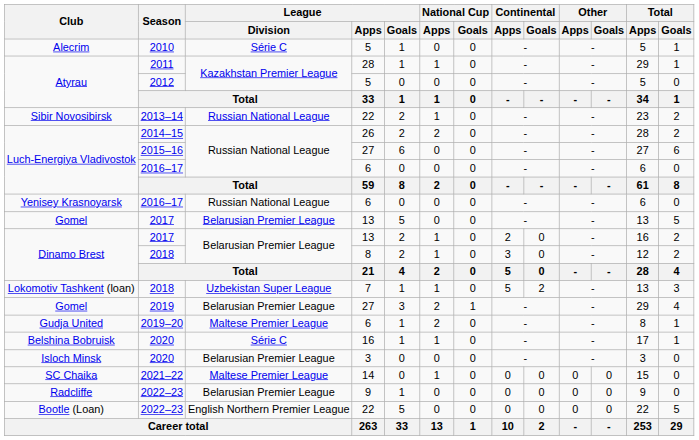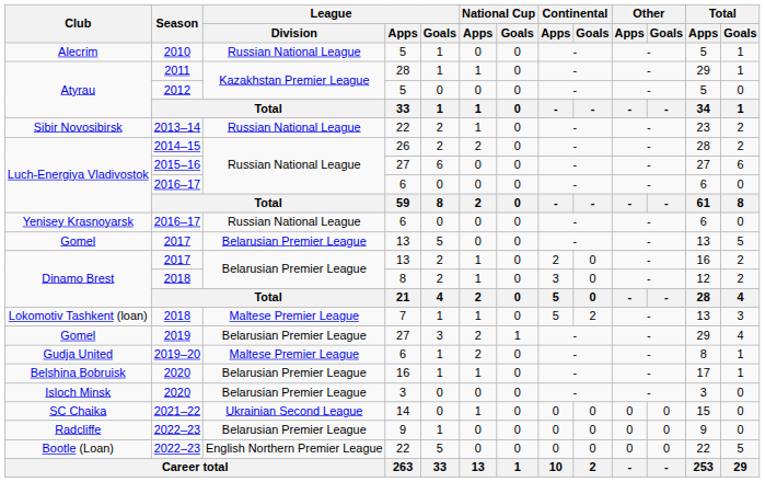 <table class="wikitable" style="text-align: center;">
 <tr>
 <th rowspan="2">Club</th>
 <th rowspan="2">Season</th>
 <th colspan="3">League</th>
 <th colspan="2">National Cup</th>
 <th colspan="2">Continental</th>
 <th colspan="2">Other</th>
 <th colspan="2">Total</th>
 </tr>
 <tr>
 <th>Division</th>
 <th>Apps</th>
 <th>Goals</th>
 <th>Apps</th>
 <th>Goals</th>
 <th>Apps</th>
 <th>Goals</th>
 <th>Apps</th>
 <th>Goals</th>
 <th>Apps</th>
 <th>Goals</th>
 </tr>
 <tr>
 <td><a href='#'>Alecrim</a></td>
 <td><a href='#'>2010</a></td>
-<td><a href='#'>Série C</a></td>
+<td><a href='#'>Russian National League</a></td>
 <td>5</td>
 <td>1</td>
 <td>0</td>
 <td>0</td>
 <td colspan="2">-</td>
 <td colspan="2">-</td>
 <td>5</td>
 <td>1</td>
 </tr>
 <tr>
 <td rowspan="3"><a href='#'>Atyrau</a></td>
 <td><a href='#'>2011</a></td>
 <td rowspan="2"><a href='#'>Kazakhstan Premier League</a></td>
 <td>28</td>
 <td>1</td>
 <td>1</td>
 <td>0</td>
 <td colspan="2">-</td>
 <td colspan="2">-</td>
 <td>29</td>
 <td>1</td>
 </tr>
 <tr>
 <td><a href='#'>2012</a></td>
 <td>5</td>
 <td>0</td>
 <td>0</td>
 <td>0</td>
 <td colspan="2">-</td>
 <td colspan="2">-</td>
 <td>5</td>
 <td>0</td>
 </tr>
 <tr>
 <th colspan="2">Total</th>
 <th>33</th>
 <th>1</th>
 <th>1</th>
 <th>0</th>
 <th>-</th>
 <th>-</th>
 <th>-</th>
 <th>-</th>
 <th>34</th>
 <th>1</th>
 </tr>
 <tr>
 <td><a href='#'>Sibir Novosibirsk</a></td>
 <td><a href='#'>2013–14</a></td>
 <td><a href='#'>Russian National League</a></td>
 <td>22</td>
 <td>2</td>
 <td>1</td>
 <td>0</td>
 <td colspan="2">-</td>
 <td colspan="2">-</td>
 <td>23</td>
 <td>2</td>
 </tr>
 <tr>
 <td rowspan="4"><a href='#'>Luch-Energiya Vladivostok</a></td>
 <td><a href='#'>2014–15</a></td>
 <td rowspan="3" valign="center">Russian National League</td>
 <td>26</td>
 <td>2</td>
 <td>2</td>
 <td>0</td>
 <td colspan="2">-</td>
 <td colspan="2">-</td>
 <td>28</td>
 <td>2</td>
 </tr>
 <tr>
 <td><a href='#'>2015–16</a></td>
 <td>27</td>
 <td>6</td>
 <td>0</td>
 <td>0</td>
 <td colspan="2">-</td>
 <td colspan="2">-</td>
 <td>27</td>
 <td>6</td>
 </tr>
 <tr>
 <td><a href='#'>2016–17</a></td>
 <td>6</td>
 <td>0</td>
 <td>0</td>
 <td>0</td>
 <td colspan="2">-</td>
 <td colspan="2">-</td>
 <td>6</td>
 <td>0</td>
 </tr>
 <tr>
 <th colspan="2">Total</th>
 <th>59</th>
 <th>8</th>
 <th>2</th>
 <th>0</th>
 <th>-</th>
 <th>-</th>
 <th>-</th>
 <th>-</th>
 <th>61</th>
 <th>8</th>
 </tr>
 <tr>
 <td><a href='#'>Yenisey Krasnoyarsk</a></td>
 <td><a href='#'>2016–17</a></td>
 <td>Russian National League</td>
 <td>6</td>
 <td>0</td>
 <td>0</td>
 <td>0</td>
 <td colspan="2">-</td>
 <td colspan="2">-</td>
 <td>6</td>
 <td>0</td>
 </tr>
 <tr>
 <td><a href='#'>Gomel</a></td>
 <td><a href='#'>2017</a></td>
 <td><a href='#'>Belarusian Premier League</a></td>
 <td>13</td>
 <td>5</td>
 <td>0</td>
 <td>0</td>
 <td colspan="2">-</td>
 <td colspan="2">-</td>
 <td>13</td>
 <td>5</td>
 </tr>
 <tr>
 <td rowspan="3"><a href='#'>Dinamo Brest</a></td>
 <td><a href='#'>2017</a></td>
 <td rowspan="2">Belarusian Premier League</td>
 <td>13</td>
 <td>2</td>
 <td>1</td>
 <td>0</td>
 <td>2</td>
 <td>0</td>
 <td colspan="2">-</td>
 <td>16</td>
 <td>2</td>
 </tr>
 <tr>
 <td><a href='#'>2018</a></td>
 <td>8</td>
 <td>2</td>
 <td>1</td>
 <td>0</td>
 <td>3</td>
 <td>0</td>
 <td colspan="2">-</td>
 <td>12</td>
 <td>2</td>
 </tr>
 <tr>
 <th colspan="2">Total</th>
 <th>21</th>
 <th>4</th>
 <th>2</th>
 <th>0</th>
 <th>5</th>
 <th>0</th>
 <th>-</th>
 <th>-</th>
 <th>28</th>
 <th>4</th>
 </tr>
 <tr>
 <td><a href='#'>Lokomotiv Tashkent</a> (loan)</td>
 <td><a href='#'>2018</a></td>
-<td><a href='#'>Uzbekistan Super League</a></td>
+<td><a href='#'>Maltese Premier League</a></td>
 <td>7</td>
 <td>1</td>
 <td>1</td>
 <td>0</td>
 <td>5</td>
 <td>2</td>
 <td colspan="2">-</td>
 <td>13</td>
 <td>3</td>
 </tr>
 <tr>
 <td><a href='#'>Gomel</a></td>
 <td><a href='#'>2019</a></td>
 <td>Belarusian Premier League</td>
 <td>27</td>
 <td>3</td>
 <td>2</td>
 <td>1</td>
 <td colspan="2">-</td>
 <td colspan="2">-</td>
 <td>29</td>
 <td>4</td>
 </tr>
 <tr>
 <td><a href='#'>Gudja United</a></td>
 <td><a href='#'>2019–20</a></td>
 <td><a href='#'>Maltese Premier League</a></td>
 <td>6</td>
 <td>1</td>
 <td>2</td>
 <td>0</td>
 <td colspan="2">-</td>
 <td colspan="2">-</td>
 <td>8</td>
 <td>1</td>
 </tr>
 <tr>
 <td><a href='#'>Belshina Bobruisk</a></td>
 <td><a href='#'>2020</a></td>
-<td><a href='#'>Série C</a></td>
+<td>Belarusian Premier League</td>
 <td>16</td>
 <td>1</td>
 <td>1</td>
 <td>0</td>
 <td colspan="2">-</td>
 <td colspan="2">-</td>
 <td>17</td>
 <td>1</td>
 </tr>
 <tr>
 <td><a href='#'>Isloch Minsk</a></td>
 <td><a href='#'>2020</a></td>
 <td>Belarusian Premier League</td>
 <td>3</td>
 <td>0</td>
 <td>0</td>
 <td>0</td>
 <td colspan="2">-</td>
 <td colspan="2">-</td>
 <td>3</td>
 <td>0</td>
 </tr>
 <tr>
 <td><a href='#'>SC Chaika</a></td>
 <td><a href='#'>2021–22</a></td>
-<td><a href='#'>Maltese Premier League</a></td>
+<td><a href='#'>Ukrainian Second League</a></td>
 <td>14</td>
 <td>0</td>
 <td>1</td>
 <td>0</td>
 <td>0</td>
 <td>0</td>
 <td>0</td>
 <td>0</td>
 <td>15</td>
 <td>0</td>
 </tr>
 <tr>
 <td><a href='#'>Radcliffe</a></td>
 <td><a href='#'>2022–23</a></td>
 <td>Belarusian Premier League</td>
 <td>9</td>
 <td>1</td>
 <td>0</td>
 <td>0</td>
 <td>0</td>
 <td>0</td>
 <td>0</td>
 <td>0</td>
 <td>9</td>
 <td>0</td>
 </tr>
 <tr>
 <td><a href='#'>Bootle</a> (Loan)</td>
 <td><a href='#'>2022–23</a></td>
 <td>English Northern Premier League</td>
 <td>22</td>
 <td>5</td>
 <td>0</td>
 <td>0</td>
 <td>0</td>
 <td>0</td>
 <td>0</td>
 <td>0</td>
 <td>22</td>
 <td>5</td>
 </tr>
 <tr>
 <th colspan="3">Career total</th>
 <th>263</th>
 <th>33</th>
 <th>13</th>
 <th>1</th>
 <th>10</th>
 <th>2</th>
 <th>-</th>
 <th>-</th>
 <th>253</th>
 <th>29</th>
 </tr>
 </table>
